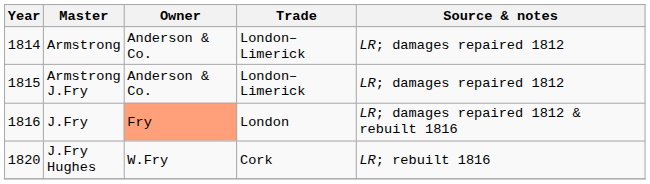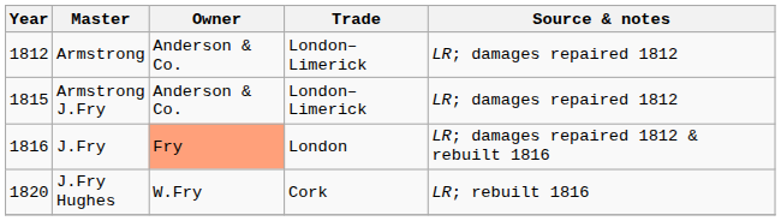 <table class=" wikitable">
 <tr>
 <th>Year</th>
 <th>Master</th>
 <th>Owner</th>
 <th>Trade</th>
 <th>Source & notes</th>
 </tr>
 <tr>
-<td>1814</td>
+<td>1812</td>
 <td>Armstrong</td>
 <td>Anderson & Co.</td>
 <td>London–Limerick</td>
 <td><em>LR</em>; damages repaired 1812</td>
 </tr>
 <tr>
 <td>1815</td>
 <td>Armstrong<br>J.Fry</td>
 <td>Anderson & Co.</td>
 <td>London–Limerick</td>
 <td><em>LR</em>; damages repaired 1812</td>
 </tr>
 <tr>
 <td>1816</td>
 <td>J.Fry</td>
 <td style="background: lightsalmon;">Fry</td>
 <td>London</td>
 <td><em>LR</em>; damages repaired 1812 & rebuilt 1816</td>
 </tr>
 <tr>
 <td>1820</td>
 <td>J.Fry<br>Hughes</td>
 <td>W.Fry</td>
 <td>Cork</td>
 <td><em>LR</em>; rebuilt 1816</td>
 </tr>
 <tr>
 </tr>
 </table>
